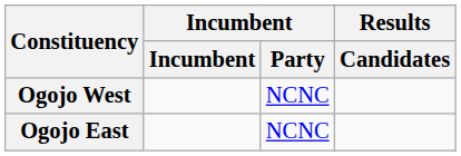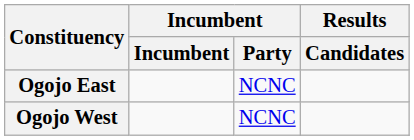 <table class="wikitable sortable">
 <tr>
 <th rowspan="2">Constituency</th>
 <th colspan="2">Incumbent</th>
 <th>Results</th>
 </tr>
 <tr valign="bottom">
 <th>Incumbent</th>
 <th>Party</th>
 <th>Candidates</th>
 </tr>
 <tr>
+<th>Ogojo East</th>
+<td></td>
+<td><a href='#'>NCNC</a></td>
+<td nowrap=""></td>
+</tr>
+<tr>
 <th>Ogojo West</th>
 <td></td>
 <td><a href='#'>NCNC</a></td>
 <td nowrap=""></td>
 </tr>
-<tr>
-<th>Ogojo East</th>
-<td></td>
-<td><a href='#'>NCNC</a></td>
-<td nowrap=""></td>
-</tr>
 </table>
